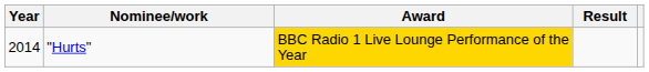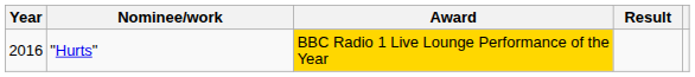 <table class="wikitable">
 <tr>
 <th>Year</th>
 <th width="250">Nominee/work</th>
 <th width="325">Award</th>
 <th width="65">Result</th>
 <th></th>
 </tr>
 <tr>
-<td>2014</td>
+<td>2016</td>
 <td>"<a href='#'>Hurts</a>"</td>
 <td style="background: gold;">BBC Radio 1 Live Lounge Performance of the Year</td>
 <td></td>
 <td style="text-align:center;"></td>
 </tr>
 </table>
